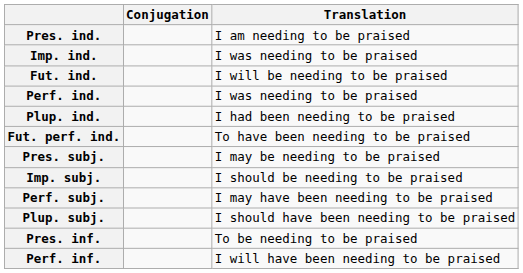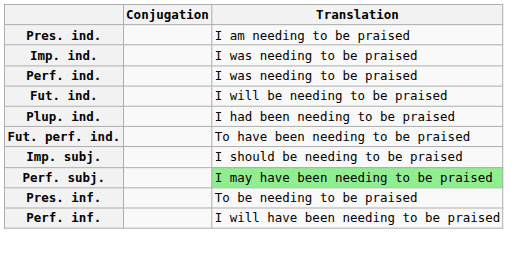 <table class="wikitable">
 <tr>
 <th></th>
 <th>Conjugation</th>
 <th>Translation</th>
 </tr>
 <tr>
 <th>Pres. ind.</th>
 <td></td>
 <td>I am needing to be praised</td>
 </tr>
 <tr>
 <th>Imp. ind.</th>
 <td></td>
 <td>I was needing to be praised</td>
 </tr>
 <tr>
+<th>Perf. ind.</th>
+<td></td>
+<td>I was needing to be praised</td>
+</tr>
+<tr>
 <th>Fut. ind.</th>
 <td></td>
 <td>I will be needing to be praised</td>
-</tr>
-<tr>
-<th>Perf. ind.</th>
-<td></td>
-<td>I was needing to be praised</td>
 </tr>
 <tr>
 <th>Plup. ind.</th>
 <td></td>
 <td>I had been needing to be praised</td>
 </tr>
 <tr>
 <th>Fut. perf. ind.</th>
 <td></td>
 <td>To have been needing to be praised</td>
 </tr>
 <tr>
-<th>Pres. subj.</th>
-<td></td>
-<td>I may be needing to be praised</td>
-</tr>
-<tr>
 <th>Imp. subj.</th>
 <td></td>
 <td>I should be needing to be praised</td>
 </tr>
 <tr>
 <th>Perf. subj.</th>
 <td></td>
-<td>I may have been needing to be praised</td>
-</tr>
-<tr>
-<th>Plup. subj.</th>
-<td></td>
-<td>I should have been needing to be praised</td>
+<td style="background: lightgreen;">I may have been needing to be praised</td>
 </tr>
 <tr>
 <th>Pres. inf.</th>
 <td></td>
 <td>To be needing to be praised</td>
 </tr>
 <tr>
 <th>Perf. inf.</th>
 <td></td>
 <td>I will have been needing to be praised</td>
 </tr>
 </table>
